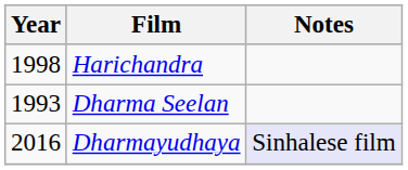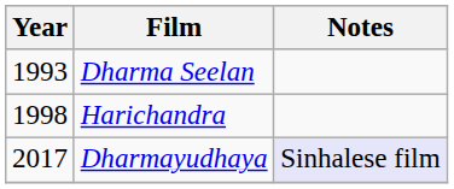 <table class="wikitable">
 <tr style="background:#cccccf; text-align:center;">
 <th><strong>Year</strong></th>
 <th><strong>Film</strong></th>
 <th><strong>Notes</strong></th>
 </tr>
 <tr>
+<td>1993</td>
+<td><em><a href='#'>Dharma Seelan</a></em></td>
+<td></td>
+</tr>
+<tr>
 <td>1998</td>
 <td><em><a href='#'>Harichandra</a></em></td>
 <td></td>
 </tr>
 <tr>
-<td>1993</td>
-<td><em><a href='#'>Dharma Seelan</a></em></td>
-<td></td>
-</tr>
-<tr>
-<td>2016</td>
+<td>2017</td>
 <td><em><a href='#'>Dharmayudhaya</a></em></td>
 <td style="background: lavender;">Sinhalese film</td>
 </tr>
 <tr>
 </tr>
 </table>
